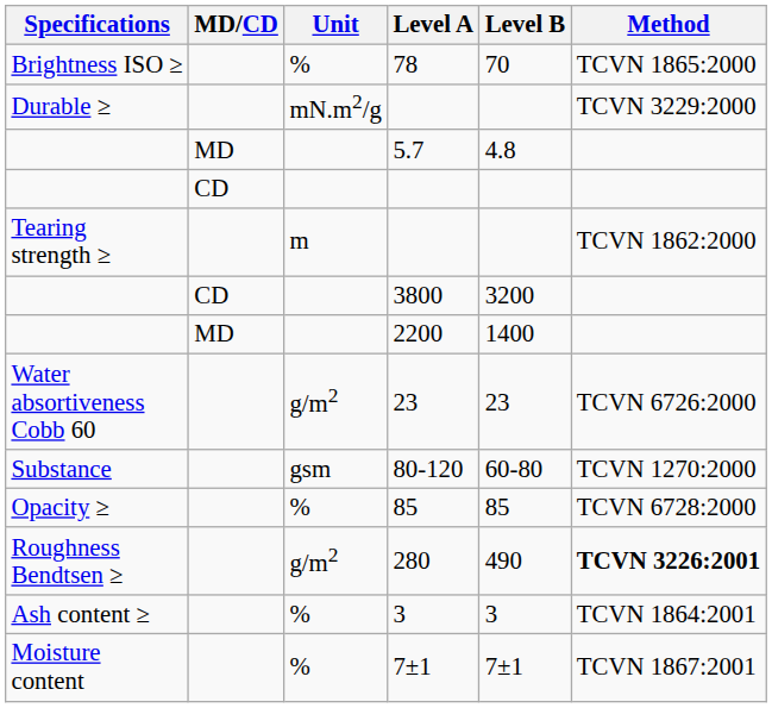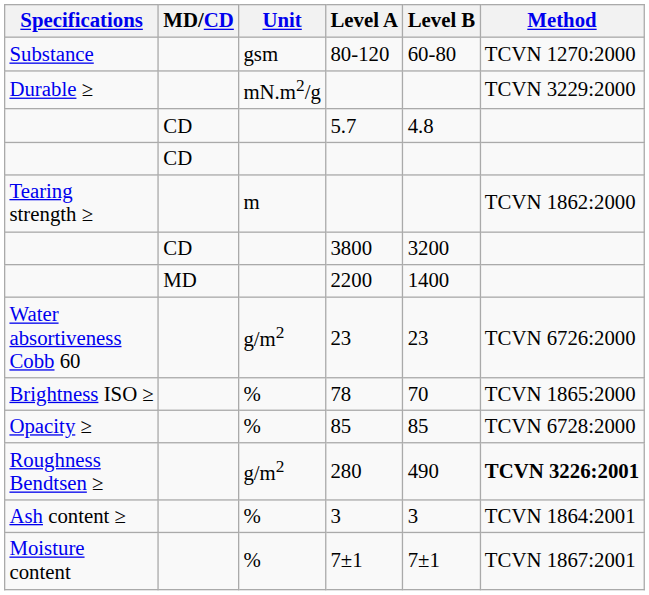 <table class="wikitable">
 <tr>
 <th><a href='#'>Specifications</a></th>
 <th>MD/<a href='#'>CD</a></th>
 <th><a href='#'>Unit</a></th>
 <th>Level A</th>
 <th>Level B</th>
 <th><a href='#'>Method</a></th>
 </tr>
 <tr>
-<td><a href='#'>Brightness</a> ISO ≥</td>
+<td><a href='#'>Substance</a></td>
 <td></td>
-<td>%</td>
-<td>78</td>
-<td>70</td>
-<td>TCVN 1865:2000</td>
+<td>gsm</td>
+<td>80-120</td>
+<td>60-80</td>
+<td>TCVN 1270:2000</td>
 </tr>
 <tr>
 <td><a href='#'>Durable</a> ≥</td>
 <td></td>
 <td>mN.m<sup>2</sup>/g</td>
 <td></td>
 <td></td>
 <td>TCVN 3229:2000</td>
 </tr>
 <tr>
 <td></td>
-<td>MD</td>
+<td>CD</td>
 <td></td>
 <td>5.7</td>
 <td>4.8</td>
 <td></td>
 </tr>
 <tr>
 <td></td>
 <td>CD</td>
 <td></td>
 <td></td>
 <td></td>
 <td></td>
 </tr>
 <tr>
 <td><a href='#'>Tearing</a> <br>strength ≥</td>
 <td></td>
 <td>m</td>
 <td></td>
 <td></td>
 <td>TCVN 1862:2000</td>
 </tr>
 <tr>
 <td></td>
 <td>CD</td>
 <td></td>
 <td>3800</td>
 <td>3200</td>
 <td></td>
 </tr>
 <tr>
 <td></td>
 <td>MD</td>
 <td></td>
 <td>2200</td>
 <td>1400</td>
 <td></td>
 </tr>
 <tr>
 <td><a href='#'>Water</a> <br><a href='#'>absortiveness</a> <br><a href='#'>Cobb</a> 60</td>
 <td></td>
 <td>g/m<sup>2</sup></td>
 <td>23</td>
 <td>23</td>
 <td>TCVN 6726:2000</td>
 </tr>
 <tr>
-<td><a href='#'>Substance</a></td>
+<td><a href='#'>Brightness</a> ISO ≥</td>
 <td></td>
-<td>gsm</td>
-<td>80-120</td>
-<td>60-80</td>
-<td>TCVN 1270:2000</td>
+<td>%</td>
+<td>78</td>
+<td>70</td>
+<td>TCVN 1865:2000</td>
 </tr>
 <tr>
 <td><a href='#'>Opacity</a> ≥</td>
 <td></td>
 <td>%</td>
 <td>85</td>
 <td>85</td>
 <td>TCVN 6728:2000</td>
 </tr>
 <tr>
 <td><a href='#'>Roughness</a> <br><a href='#'>Bendtsen</a> ≥</td>
 <td></td>
 <td>g/m<sup>2</sup></td>
 <td>280</td>
 <td>490</td>
 <td><strong>TCVN 3226:2001</strong></td>
 </tr>
 <tr>
 <td><a href='#'>Ash</a> content ≥</td>
 <td></td>
 <td>%</td>
 <td>3</td>
 <td>3</td>
 <td>TCVN 1864:2001</td>
 </tr>
 <tr>
 <td><a href='#'>Moisture</a> <br>content</td>
 <td></td>
 <td>%</td>
 <td>7±1</td>
 <td>7±1</td>
 <td>TCVN 1867:2001</td>
 </tr>
 </table>
